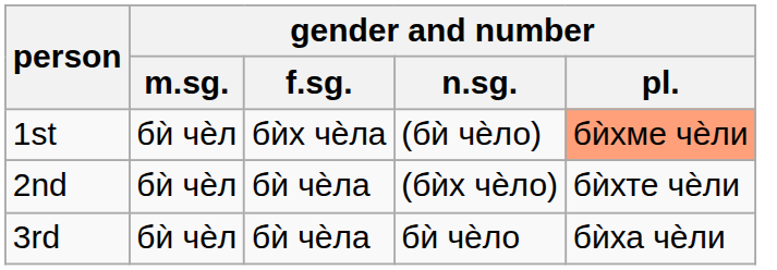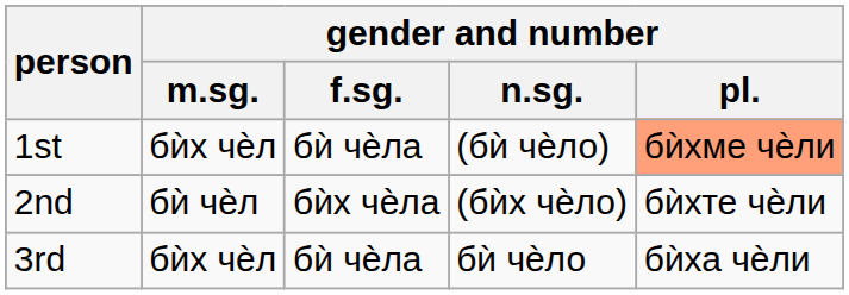 <table class="wikitable">
 <tr>
 <th rowspan="2">person</th>
 <th colspan="4">gender and number</th>
 </tr>
 <tr>
 <th>m.sg.</th>
 <th>f.sg.</th>
 <th>n.sg.</th>
 <th>pl.</th>
 </tr>
 <tr>
 <td>1st</td>
-<td>бѝ чѐл</td>
-<td>бѝх чѐла</td>
+<td>бѝх чѐл</td>
+<td>бѝ чѐла</td>
 <td>(бѝ чѐло)</td>
 <td style="background: lightsalmon;">бѝхме чѐли</td>
 </tr>
 <tr>
 <td>2nd</td>
 <td>бѝ чѐл</td>
-<td>бѝ чѐла</td>
+<td>бѝх чѐла</td>
 <td>(бѝх чѐло)</td>
 <td>бѝхте чѐли</td>
 </tr>
 <tr>
 <td>3rd</td>
-<td>бѝ чѐл</td>
+<td>бѝх чѐл</td>
 <td>бѝ чѐла</td>
 <td>бѝ чѐло</td>
 <td>бѝха чѐли</td>
 </tr>
 </table>
